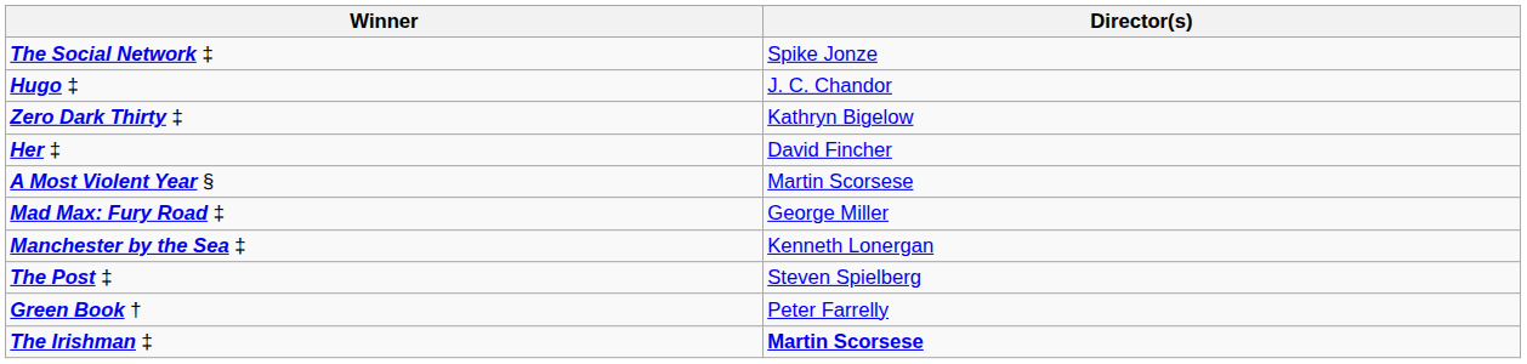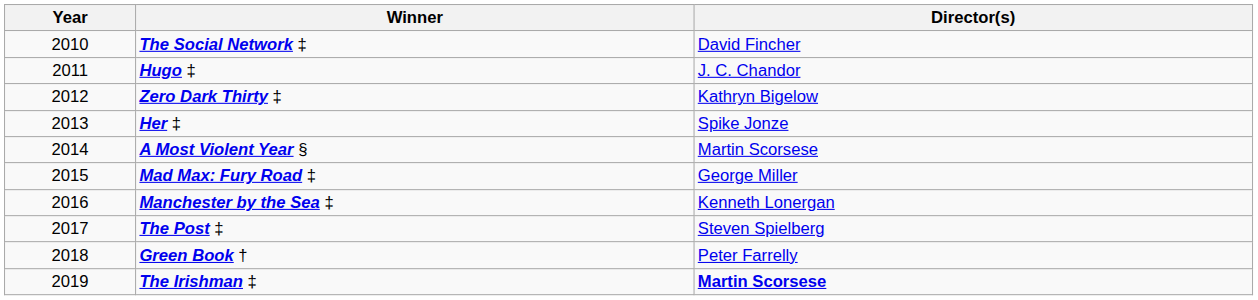 <table class="wikitable" width="95%" cellpadding="5">
 <tr>
+<th width="100"><strong>Year</strong></th>
 <th width="450"><strong>Winner</strong></th>
 <th width="450"><strong>Director(s)</strong></th>
 </tr>
 <tr>
+<td style="text-align:center;">2010</td>
 <td><strong><em><a href='#'>The Social Network</a></em></strong> ‡</td>
-<td><a href='#'>Spike Jonze</a></td>
+<td><a href='#'>David Fincher</a></td>
 </tr>
 <tr>
+<td style="text-align:center;">2011</td>
 <td><strong><em><a href='#'>Hugo</a></em></strong> ‡</td>
 <td><a href='#'>J. C. Chandor</a></td>
 </tr>
 <tr>
+<td style="text-align:center;">2012</td>
 <td><strong><em><a href='#'>Zero Dark Thirty</a></em></strong> ‡</td>
 <td><a href='#'>Kathryn Bigelow</a></td>
 </tr>
 <tr>
+<td style="text-align:center;">2013</td>
 <td><strong><em><a href='#'>Her</a></em></strong> ‡</td>
-<td><a href='#'>David Fincher</a></td>
+<td><a href='#'>Spike Jonze</a></td>
 </tr>
 <tr>
+<td style="text-align:center;">2014</td>
 <td><strong><em><a href='#'>A Most Violent Year</a></em></strong> §</td>
 <td><a href='#'>Martin Scorsese</a></td>
 </tr>
 <tr>
+<td style="text-align:center;">2015</td>
 <td><strong><em><a href='#'>Mad Max: Fury Road</a></em></strong> ‡</td>
 <td><a href='#'>George Miller</a></td>
 </tr>
 <tr>
+<td style="text-align:center;">2016</td>
 <td><strong><em><a href='#'>Manchester by the Sea</a></em></strong> ‡</td>
 <td><a href='#'>Kenneth Lonergan</a></td>
 </tr>
 <tr>
+<td style="text-align:center;">2017</td>
 <td><strong><em><a href='#'>The Post</a></em></strong> ‡</td>
 <td><a href='#'>Steven Spielberg</a></td>
 </tr>
 <tr>
+<td style="text-align:center;">2018</td>
 <td><strong><em><a href='#'>Green Book</a></em></strong> †</td>
 <td><a href='#'>Peter Farrelly</a></td>
 </tr>
 <tr>
+<td style="text-align:center;">2019</td>
 <td><strong><em><a href='#'>The Irishman</a></em></strong> ‡</td>
 <td><strong><a href='#'>Martin Scorsese</a></strong></td>
 </tr>
 </table>
